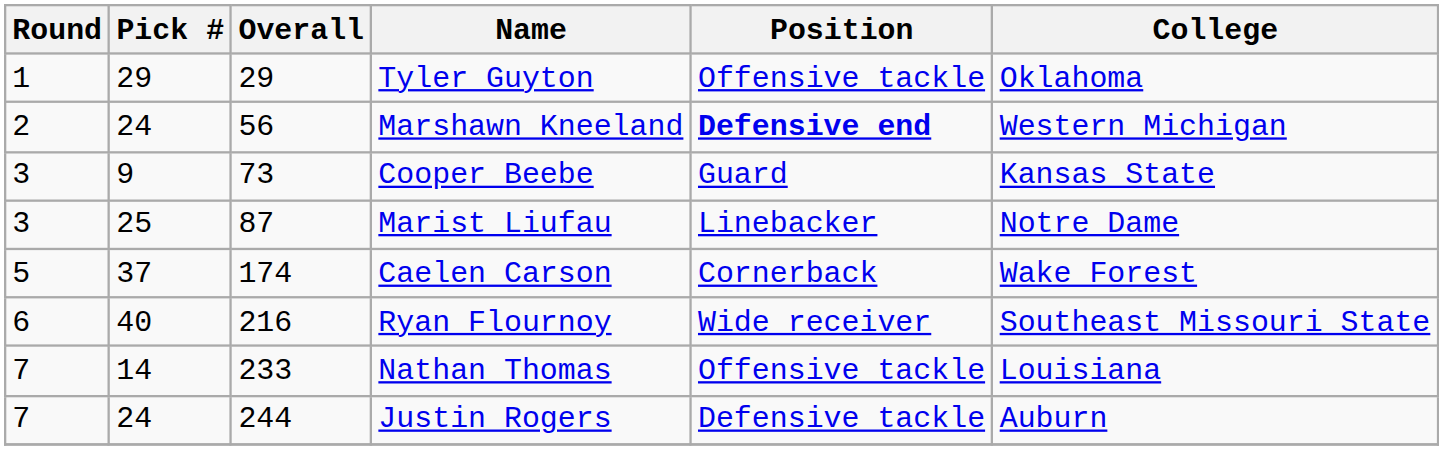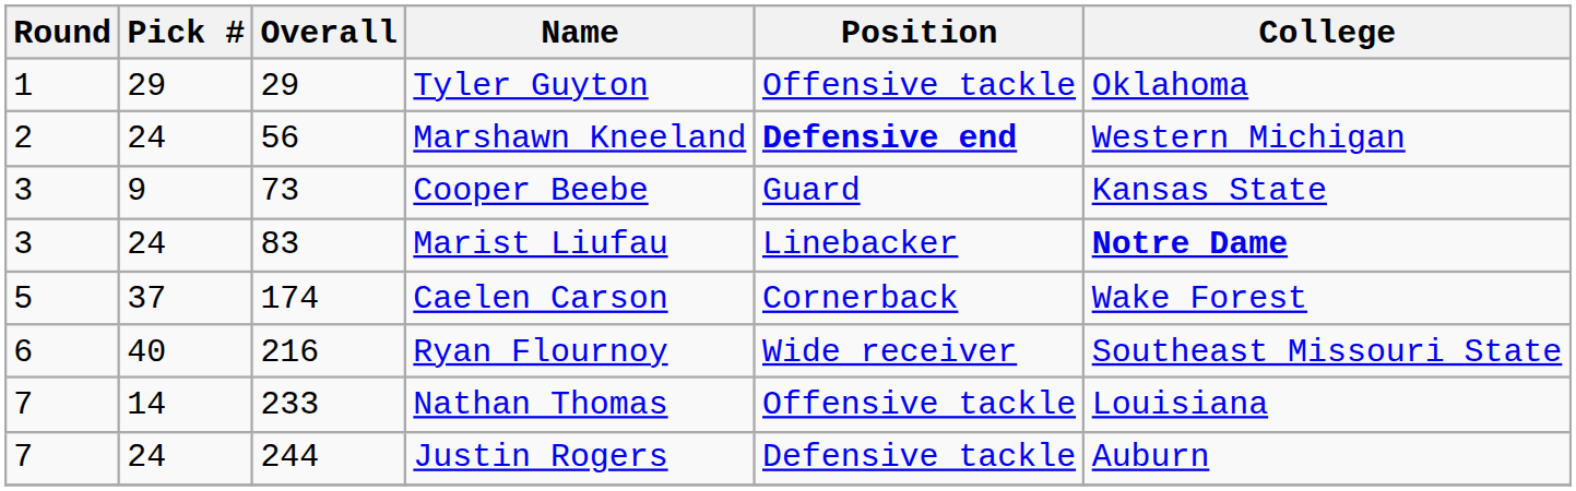 <table class="wikitable sortable sortable" style="width: 100%">
 <tr>
 <th>Round</th>
 <th>Pick #</th>
 <th>Overall</th>
 <th>Name</th>
 <th>Position</th>
 <th>College</th>
 </tr>
 <tr>
 <td>1</td>
 <td>29</td>
 <td>29</td>
 <td><a href='#'>Tyler Guyton</a></td>
 <td><a href='#'>Offensive tackle</a></td>
 <td><a href='#'>Oklahoma</a></td>
 </tr>
 <tr>
 <td>2</td>
 <td>24</td>
 <td>56</td>
 <td><a href='#'>Marshawn Kneeland</a></td>
 <td><strong><a href='#'>Defensive end</a></strong></td>
 <td><a href='#'>Western Michigan</a></td>
 </tr>
 <tr>
 <td>3</td>
 <td>9</td>
 <td>73</td>
 <td><a href='#'>Cooper Beebe</a></td>
 <td><a href='#'>Guard</a></td>
 <td><a href='#'>Kansas State</a></td>
 </tr>
 <tr>
 <td>3</td>
-<td>25</td>
-<td>87</td>
+<td>24</td>
+<td>83</td>
 <td><a href='#'>Marist Liufau</a></td>
 <td><a href='#'>Linebacker</a></td>
-<td><a href='#'>Notre Dame</a></td>
+<td><strong><a href='#'>Notre Dame</a></strong></td>
 </tr>
 <tr>
 <td>5</td>
 <td>37</td>
 <td>174</td>
 <td><a href='#'>Caelen Carson</a></td>
 <td><a href='#'>Cornerback</a></td>
 <td><a href='#'>Wake Forest</a></td>
 </tr>
 <tr>
 <td>6</td>
 <td>40</td>
 <td>216</td>
 <td><a href='#'>Ryan Flournoy</a></td>
 <td><a href='#'>Wide receiver</a></td>
 <td><a href='#'>Southeast Missouri State</a></td>
 </tr>
 <tr>
 <td>7</td>
 <td>14</td>
 <td>233</td>
 <td><a href='#'>Nathan Thomas</a></td>
 <td><a href='#'>Offensive tackle</a></td>
 <td><a href='#'>Louisiana</a></td>
 </tr>
 <tr>
 <td>7</td>
 <td>24</td>
 <td>244</td>
 <td><a href='#'>Justin Rogers</a></td>
 <td><a href='#'>Defensive tackle</a></td>
 <td><a href='#'>Auburn</a></td>
 </tr>
 <tr>
 </tr>
 </table>
